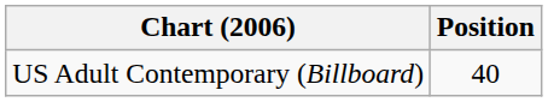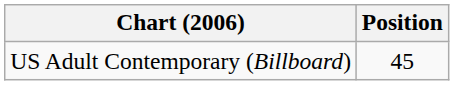 <table class="wikitable">
 <tr>
 <th scope="col">Chart (2006)</th>
 <th scope="col">Position</th>
 </tr>
 <tr>
 <td>US Adult Contemporary (<em>Billboard</em>)</td>
-<td style="text-align:center;">40</td>
+<td style="text-align:center;">45</td>
 </tr>
 </table>
